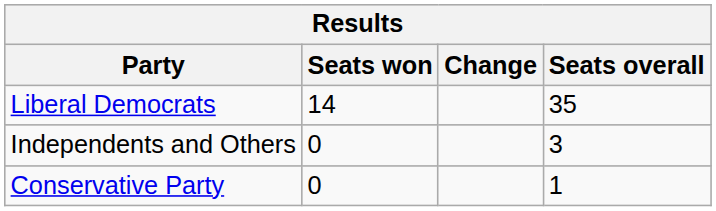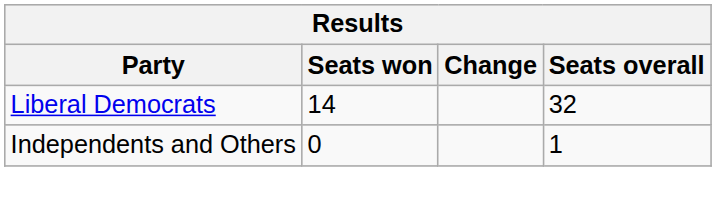 <table class="wikitable">
 <tr>
 <th colspan="4">Results</th>
 </tr>
 <tr>
 <th>Party</th>
 <th>Seats won</th>
 <th>Change</th>
 <th>Seats overall</th>
 </tr>
 <tr>
 <td><a href='#'>Liberal Democrats</a></td>
 <td>14</td>
 <td></td>
-<td>35</td>
+<td>32</td>
 </tr>
 <tr>
 <td>Independents and Others</td>
 <td>0</td>
 <td></td>
-<td>3</td>
-</tr>
-<tr>
-<td><a href='#'>Conservative Party</a></td>
-<td>0</td>
-<td></td>
 <td>1</td>
 </tr>
 </table>
